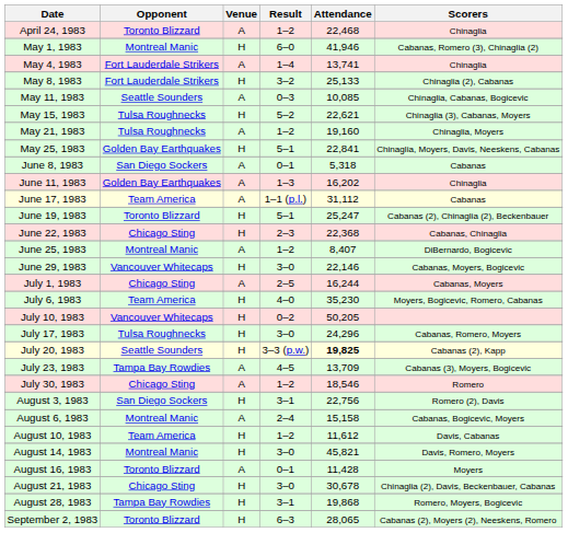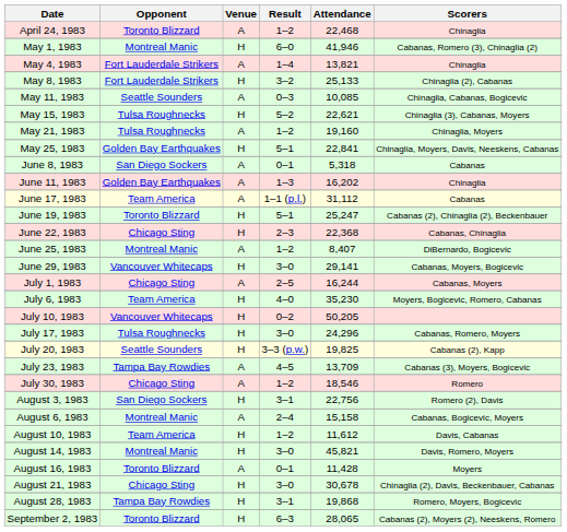 <table class="wikitable" style="font-size:95%; text-align:center">
 <tr>
 <th>Date</th>
 <th>Opponent</th>
 <th>Venue</th>
 <th>Result</th>
 <th>Attendance</th>
 <th>Scorers</th>
 </tr>
 <tr bgcolor="#ffdddd">
 <td>April 24, 1983</td>
 <td><a href='#'>Toronto Blizzard</a></td>
 <td>A</td>
 <td>1–2</td>
 <td>22,468</td>
 <td><small>Chinaglia</small></td>
 </tr>
 <tr>
 </tr>
 <tr bgcolor="#ddffdd">
 <td>May 1, 1983</td>
 <td><a href='#'>Montreal Manic</a></td>
 <td>H</td>
 <td>6–0</td>
 <td>41,946</td>
 <td><small>Cabanas, Romero (3), Chinaglia (2)</small></td>
 </tr>
 <tr>
 </tr>
 <tr bgcolor="#ffdddd">
 <td>May 4, 1983</td>
 <td><a href='#'>Fort Lauderdale Strikers</a></td>
 <td>A</td>
 <td>1–4</td>
-<td>13,741</td>
+<td>13,821</td>
 <td><small>Chinaglia</small></td>
 </tr>
 <tr>
 </tr>
 <tr bgcolor="#ddffdd">
 <td>May 8, 1983</td>
 <td><a href='#'>Fort Lauderdale Strikers</a></td>
 <td>H</td>
 <td>3–2</td>
 <td>25,133</td>
 <td><small>Chinaglia (2), Cabanas</small></td>
 </tr>
 <tr>
 </tr>
 <tr bgcolor="#ddffdd">
 <td>May 11, 1983</td>
 <td><a href='#'>Seattle Sounders</a></td>
 <td>A</td>
 <td>0–3</td>
 <td>10,085</td>
 <td><small>Chinaglia, Cabanas, Bogicevic</small></td>
 </tr>
 <tr>
 </tr>
 <tr bgcolor="#ddffdd">
 <td>May 15, 1983</td>
 <td><a href='#'>Tulsa Roughnecks</a></td>
 <td>H</td>
 <td>5–2</td>
 <td>22,621</td>
 <td><small>Chinaglia (3), Cabanas, Moyers</small></td>
 </tr>
 <tr>
 </tr>
 <tr bgcolor="#ddffdd">
 <td>May 21, 1983</td>
 <td><a href='#'>Tulsa Roughnecks</a></td>
 <td>A</td>
 <td>1–2</td>
 <td>19,160</td>
 <td><small>Chinaglia, Moyers</small></td>
 </tr>
 <tr>
 </tr>
 <tr bgcolor="#ddffdd">
 <td>May 25, 1983</td>
 <td><a href='#'>Golden Bay Earthquakes</a></td>
 <td>H</td>
 <td>5–1</td>
 <td>22,841</td>
 <td><small>Chinaglia, Moyers, Davis, Neeskens, Cabanas</small></td>
 </tr>
 <tr>
 </tr>
 <tr bgcolor="#ddffdd">
 <td>June 8, 1983</td>
 <td><a href='#'>San Diego Sockers</a></td>
 <td>A</td>
 <td>0–1</td>
 <td>5,318</td>
 <td><small>Cabanas</small></td>
 </tr>
 <tr>
 </tr>
 <tr bgcolor="#ffdddd">
 <td>June 11, 1983</td>
 <td><a href='#'>Golden Bay Earthquakes</a></td>
 <td>A</td>
 <td>1–3</td>
 <td>16,202</td>
 <td><small>Chinaglia</small></td>
 </tr>
 <tr>
 </tr>
 <tr bgcolor="#ffffdd">
 <td>June 17, 1983</td>
 <td><a href='#'>Team America</a></td>
 <td>A</td>
 <td>1–1 (<a href='#'>p.l.</a>)</td>
 <td>31,112</td>
 <td><small>Cabanas</small></td>
 </tr>
 <tr>
 </tr>
 <tr bgcolor="#ddffdd">
 <td>June 19, 1983</td>
 <td><a href='#'>Toronto Blizzard</a></td>
 <td>H</td>
 <td>5–1</td>
 <td>25,247</td>
 <td><small>Cabanas (2), Chinaglia (2), Beckenbauer</small></td>
 </tr>
 <tr>
 </tr>
 <tr bgcolor="#ffdddd">
 <td>June 22, 1983</td>
 <td><a href='#'>Chicago Sting</a></td>
 <td>H</td>
 <td>2–3</td>
 <td>22,368</td>
 <td><small>Cabanas, Chinaglia</small></td>
 </tr>
 <tr>
 </tr>
 <tr bgcolor="#ddffdd">
 <td>June 25, 1983</td>
 <td><a href='#'>Montreal Manic</a></td>
 <td>A</td>
 <td>1–2</td>
 <td>8,407</td>
 <td><small>DiBernardo, Bogicevic</small></td>
 </tr>
 <tr>
 </tr>
 <tr bgcolor="#ddffdd">
 <td>June 29, 1983</td>
 <td><a href='#'>Vancouver Whitecaps</a></td>
 <td>H</td>
 <td>3–0</td>
-<td>22,146</td>
+<td>29,141</td>
 <td><small>Cabanas, Moyers, Bogicevic</small></td>
 </tr>
 <tr>
 </tr>
 <tr bgcolor="#ffdddd">
 <td>July 1, 1983</td>
 <td><a href='#'>Chicago Sting</a></td>
 <td>A</td>
 <td>2–5</td>
 <td>16,244</td>
 <td><small>Cabanas, Moyers</small></td>
 </tr>
 <tr>
 </tr>
 <tr bgcolor="#ddffdd">
 <td>July 6, 1983</td>
 <td><a href='#'>Team America</a></td>
 <td>H</td>
 <td>4–0</td>
 <td>35,230</td>
 <td><small>Moyers, Bogicevic, Romero, Cabanas</small></td>
 </tr>
 <tr>
 </tr>
 <tr bgcolor="#ffdddd">
 <td>July 10, 1983</td>
 <td><a href='#'>Vancouver Whitecaps</a></td>
 <td>H</td>
 <td>0–2</td>
 <td>50,205</td>
 <td><small></small></td>
 </tr>
 <tr>
 </tr>
 <tr bgcolor="#ddffdd">
 <td>July 17, 1983</td>
 <td><a href='#'>Tulsa Roughnecks</a></td>
 <td>H</td>
 <td>3–0</td>
 <td>24,296</td>
 <td><small>Cabanas, Romero, Moyers</small></td>
 </tr>
 <tr>
 </tr>
 <tr bgcolor="#ffffdd">
 <td>July 20, 1983</td>
 <td><a href='#'>Seattle Sounders</a></td>
 <td>H</td>
 <td>3–3 (<a href='#'>p.w.</a>)</td>
-<td><strong>19,825</strong></td>
+<td>19,825</td>
 <td><small>Cabanas (2), Kapp</small></td>
 </tr>
 <tr>
 </tr>
 <tr bgcolor="#ddffdd">
 <td>July 23, 1983</td>
 <td><a href='#'>Tampa Bay Rowdies</a></td>
 <td>A</td>
 <td>4–5</td>
 <td>13,709</td>
 <td><small>Cabanas (3), Moyers, Bogicevic</small></td>
 </tr>
 <tr>
 </tr>
 <tr bgcolor="#ffdddd">
 <td>July 30, 1983</td>
 <td><a href='#'>Chicago Sting</a></td>
 <td>A</td>
 <td>1–2</td>
 <td>18,546</td>
 <td><small>Romero</small></td>
 </tr>
 <tr>
 </tr>
 <tr bgcolor="#ddffdd">
 <td>August 3, 1983</td>
 <td><a href='#'>San Diego Sockers</a></td>
 <td>H</td>
 <td>3–1</td>
 <td>22,756</td>
 <td><small>Romero (2), Davis</small></td>
 </tr>
 <tr>
 </tr>
 <tr bgcolor="#ddffdd">
 <td>August 6, 1983</td>
 <td><a href='#'>Montreal Manic</a></td>
 <td>A</td>
 <td>2–4</td>
 <td>15,158</td>
 <td><small>Cabanas, Bogicevic, Moyers</small></td>
 </tr>
 <tr>
 </tr>
 <tr bgcolor="#ddffdd">
 <td>August 10, 1983</td>
 <td><a href='#'>Team America</a></td>
 <td>H</td>
 <td>1–2</td>
 <td>11,612</td>
 <td><small>Davis, Cabanas</small></td>
 </tr>
 <tr>
 </tr>
 <tr bgcolor="#ddffdd">
 <td>August 14, 1983</td>
 <td><a href='#'>Montreal Manic</a></td>
 <td>H</td>
 <td>3–0</td>
 <td>45,821</td>
 <td><small>Davis, Romero, Moyers</small></td>
 </tr>
 <tr>
 </tr>
 <tr bgcolor="#ddffdd">
 <td>August 16, 1983</td>
 <td><a href='#'>Toronto Blizzard</a></td>
 <td>A</td>
 <td>0–1</td>
 <td>11,428</td>
 <td><small>Moyers</small></td>
 </tr>
 <tr>
 </tr>
 <tr bgcolor="#ddffdd">
 <td>August 21, 1983</td>
 <td><a href='#'>Chicago Sting</a></td>
 <td>H</td>
 <td>3–0</td>
 <td>30,678</td>
 <td><small>Chinaglia (2), Davis, Beckenbauer, Cabanas</small></td>
 </tr>
 <tr>
 </tr>
 <tr bgcolor="#ddffdd">
 <td>August 28, 1983</td>
 <td><a href='#'>Tampa Bay Rowdies</a></td>
 <td>H</td>
 <td>3–1</td>
 <td>19,868</td>
 <td><small>Romero, Moyers, Bogicevic</small></td>
 </tr>
 <tr>
 </tr>
 <tr bgcolor="#ddffdd">
 <td>September 2, 1983</td>
 <td><a href='#'>Toronto Blizzard</a></td>
 <td>H</td>
 <td>6–3</td>
 <td>28,065</td>
 <td><small>Cabanas (2), Moyers (2), Neeskens, Romero</small></td>
 </tr>
 </table>
